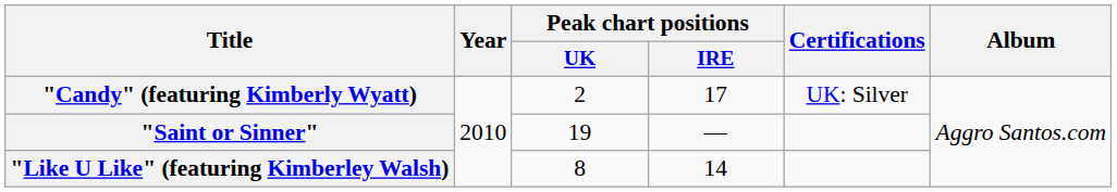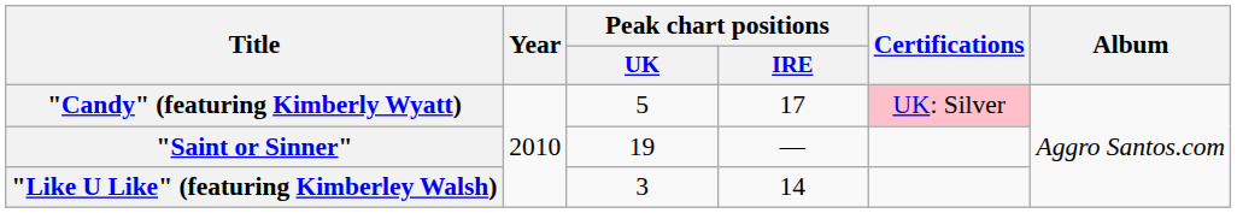 <table class="wikitable plainrowheaders" style="text-align:center;">
 <tr>
 <th rowspan="2">Title</th>
 <th rowspan="2">Year</th>
 <th colspan="2">Peak chart positions</th>
 <th rowspan="2"><a href='#'>Certifications</a></th>
 <th rowspan="2">Album</th>
 </tr>
 <tr>
 <th scope="col" style="width:6em;font-size:90%;"><a href='#'>UK</a><br></th>
 <th scope="col" style="width:6em;font-size:90%;"><a href='#'>IRE</a><br></th>
 </tr>
 <tr>
 <th scope="row">"<a href='#'>Candy</a>" <span>(featuring <a href='#'>Kimberly Wyatt</a>)</span></th>
 <td rowspan="3">2010</td>
-<td>2</td>
+<td>5</td>
 <td>17</td>
-<td><a href='#'>UK</a>: Silver</td>
+<td style="background: pink;"><a href='#'>UK</a>: Silver</td>
 <td rowspan="3"><em>Aggro Santos.com</em></td>
 </tr>
 <tr>
 <th scope="row">"<a href='#'>Saint or Sinner</a>"</th>
 <td>19</td>
 <td>—</td>
 <td></td>
 </tr>
 <tr>
 <th scope="row">"<a href='#'>Like U Like</a>" <span>(featuring <a href='#'>Kimberley Walsh</a>)</span></th>
-<td>8</td>
+<td>3</td>
 <td>14</td>
 <td></td>
 </tr>
 </table>
